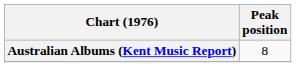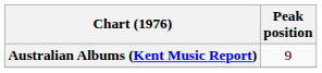 <table class="wikitable sortable plainrowheaders">
 <tr>
 <th>Chart (1976)</th>
 <th>Peak<br>position</th>
 </tr>
 <tr>
 <th scope="row">Australian Albums (<a href='#'>Kent Music Report</a>)</th>
-<td align="center">8</td>
+<td align="center">9</td>
 </tr>
 <tr>
 </tr>
 <tr>
 </tr>
 <tr>
 </tr>
 <tr>
 </tr>
 <tr>
 </tr>
 <tr>
 </tr>
 <tr>
 </tr>
 </table>
